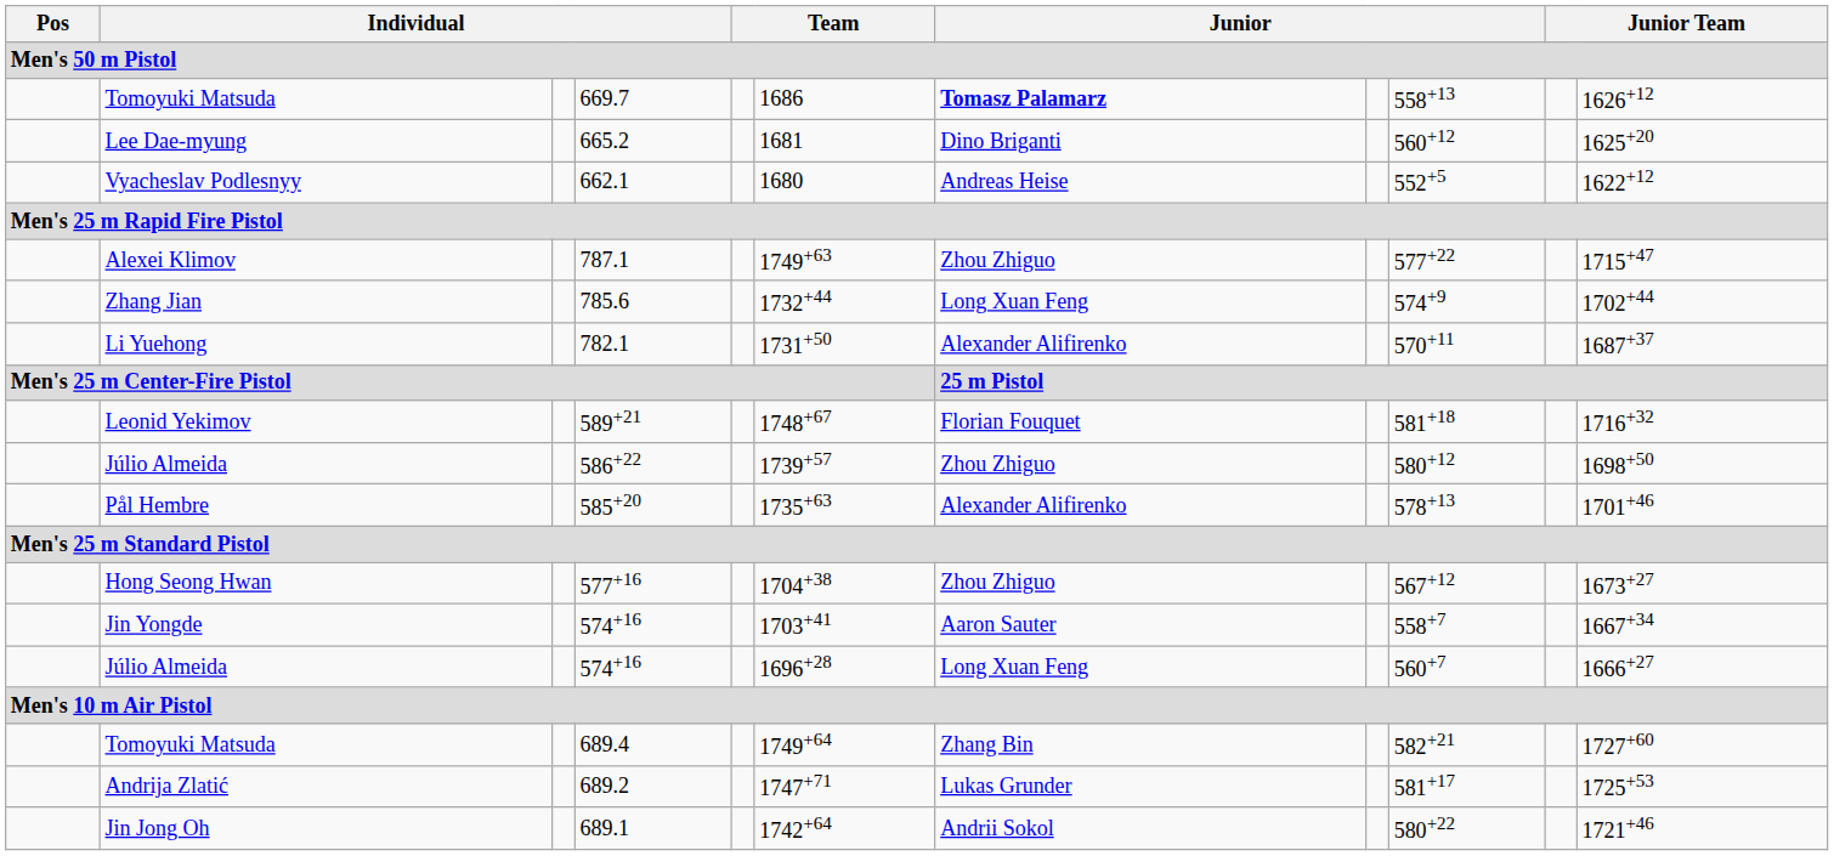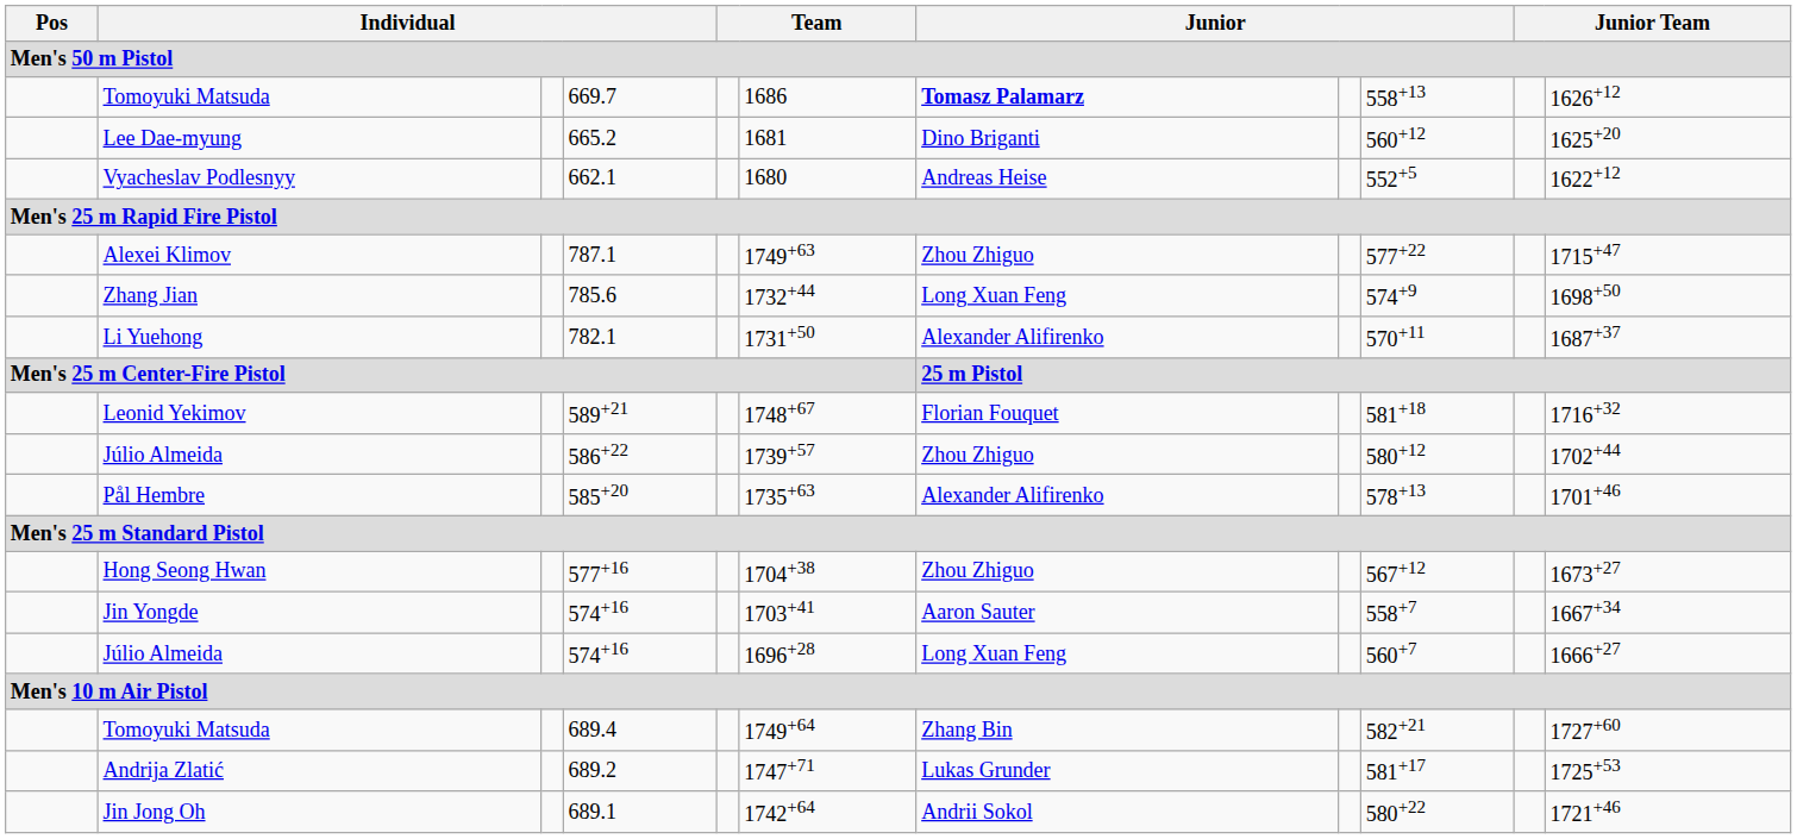 <table class=wikitable style="width:95%; font-size: 90%;">
 <tr>
 <th>Pos</th>
 <th colspan=3>Individual</th>
 <th colspan=2>Team</th>
 <th colspan=3>Junior</th>
 <th colspan=3>Junior Team</th>
 </tr>
 <tr>
 <td colspan=11 style="background:#dcdcdc"><strong>Men's <a href='#'>50 m Pistol</a></strong></td>
 </tr>
 <tr>
 <td></td>
 <td><a href='#'>Tomoyuki Matsuda</a></td>
 <td></td>
 <td>669.7</td>
 <td></td>
 <td>1686</td>
 <td><strong><a href='#'>Tomasz Palamarz</a></strong></td>
 <td></td>
 <td>558<sup>+13</sup></td>
 <td></td>
 <td>1626<sup>+12</sup></td>
 </tr>
 <tr>
 <td></td>
 <td><a href='#'>Lee Dae-myung</a></td>
 <td></td>
 <td>665.2</td>
 <td></td>
 <td>1681</td>
 <td><a href='#'>Dino Briganti</a></td>
 <td></td>
 <td>560<sup>+12</sup></td>
 <td></td>
 <td>1625<sup>+20</sup></td>
 </tr>
 <tr>
 <td></td>
 <td><a href='#'>Vyacheslav Podlesnyy</a></td>
 <td></td>
 <td>662.1</td>
 <td></td>
 <td>1680</td>
 <td><a href='#'>Andreas Heise</a></td>
 <td></td>
 <td>552<sup>+5</sup></td>
 <td></td>
 <td>1622<sup>+12</sup></td>
 </tr>
 <tr>
 <td colspan=11 style="background:#dcdcdc"><strong>Men's <a href='#'>25 m Rapid Fire Pistol</a></strong></td>
 </tr>
 <tr>
 <td></td>
 <td><a href='#'>Alexei Klimov</a></td>
 <td></td>
 <td>787.1</td>
 <td></td>
 <td>1749<sup>+63</sup></td>
 <td><a href='#'>Zhou Zhiguo</a></td>
 <td></td>
 <td>577<sup>+22</sup></td>
 <td></td>
 <td>1715<sup>+47</sup></td>
 </tr>
 <tr>
 <td></td>
 <td><a href='#'>Zhang Jian</a></td>
 <td></td>
 <td>785.6</td>
 <td></td>
 <td>1732<sup>+44</sup></td>
 <td><a href='#'>Long Xuan Feng</a></td>
 <td></td>
 <td>574<sup>+9</sup></td>
 <td></td>
-<td>1702<sup>+44</sup></td>
+<td>1698<sup>+50</sup></td>
 </tr>
 <tr>
 <td></td>
 <td><a href='#'>Li Yuehong</a></td>
 <td></td>
 <td>782.1</td>
 <td></td>
 <td>1731<sup>+50</sup></td>
 <td><a href='#'>Alexander Alifirenko</a></td>
 <td></td>
 <td>570<sup>+11</sup></td>
 <td></td>
 <td>1687<sup>+37</sup></td>
 </tr>
 <tr>
 <td colspan=6 style="background:#dcdcdc"><strong>Men's <a href='#'>25 m Center-Fire Pistol</a></strong></td>
 <td colspan=6 style="background:#dcdcdc"><strong><a href='#'>25 m Pistol</a></strong></td>
 </tr>
 <tr>
 <td></td>
 <td><a href='#'>Leonid Yekimov</a></td>
 <td></td>
 <td>589<sup>+21</sup></td>
 <td></td>
 <td>1748<sup>+67</sup></td>
 <td><a href='#'>Florian Fouquet</a></td>
 <td></td>
 <td>581<sup>+18</sup></td>
 <td></td>
 <td>1716<sup>+32</sup></td>
 </tr>
 <tr>
 <td></td>
 <td><a href='#'>Júlio Almeida</a></td>
 <td></td>
 <td>586<sup>+22</sup></td>
 <td></td>
 <td>1739<sup>+57</sup></td>
 <td><a href='#'>Zhou Zhiguo</a></td>
 <td></td>
 <td>580<sup>+12</sup></td>
 <td></td>
-<td>1698<sup>+50</sup></td>
+<td>1702<sup>+44</sup></td>
 </tr>
 <tr>
 <td></td>
 <td><a href='#'>Pål Hembre</a></td>
 <td></td>
 <td>585<sup>+20</sup></td>
 <td></td>
 <td>1735<sup>+63</sup></td>
 <td><a href='#'>Alexander Alifirenko</a></td>
 <td></td>
 <td>578<sup>+13</sup></td>
 <td></td>
 <td>1701<sup>+46</sup></td>
 </tr>
 <tr>
 <td colspan=11 style="background:#dcdcdc"><strong>Men's <a href='#'>25 m Standard Pistol</a></strong></td>
 </tr>
 <tr>
 <td></td>
 <td><a href='#'>Hong Seong Hwan</a></td>
 <td></td>
 <td>577<sup>+16</sup></td>
 <td></td>
 <td>1704<sup>+38</sup></td>
 <td><a href='#'>Zhou Zhiguo</a></td>
 <td></td>
 <td>567<sup>+12</sup></td>
 <td></td>
 <td>1673<sup>+27</sup></td>
 </tr>
 <tr>
 <td></td>
 <td><a href='#'>Jin Yongde</a></td>
 <td></td>
 <td>574<sup>+16</sup></td>
 <td></td>
 <td>1703<sup>+41</sup></td>
 <td><a href='#'>Aaron Sauter</a></td>
 <td></td>
 <td>558<sup>+7</sup></td>
 <td></td>
 <td>1667<sup>+34</sup></td>
 </tr>
 <tr>
 <td></td>
 <td><a href='#'>Júlio Almeida</a></td>
 <td></td>
 <td>574<sup>+16</sup></td>
 <td></td>
 <td>1696<sup>+28</sup></td>
 <td><a href='#'>Long Xuan Feng</a></td>
 <td></td>
 <td>560<sup>+7</sup></td>
 <td></td>
 <td>1666<sup>+27</sup></td>
 </tr>
 <tr>
 <td colspan=11 style="background:#dcdcdc"><strong>Men's <a href='#'>10 m Air Pistol</a></strong></td>
 </tr>
 <tr>
 <td></td>
 <td><a href='#'>Tomoyuki Matsuda</a></td>
 <td></td>
 <td>689.4</td>
 <td></td>
 <td>1749<sup>+64</sup></td>
 <td><a href='#'>Zhang Bin</a></td>
 <td></td>
 <td>582<sup>+21</sup></td>
 <td></td>
 <td>1727<sup>+60</sup></td>
 </tr>
 <tr>
 <td></td>
 <td><a href='#'>Andrija Zlatić</a></td>
 <td></td>
 <td>689.2</td>
 <td></td>
 <td>1747<sup>+71</sup></td>
 <td><a href='#'>Lukas Grunder</a></td>
 <td></td>
 <td>581<sup>+17</sup></td>
 <td></td>
 <td>1725<sup>+53</sup></td>
 </tr>
 <tr>
 <td></td>
 <td><a href='#'>Jin Jong Oh</a></td>
 <td></td>
 <td>689.1</td>
 <td></td>
 <td>1742<sup>+64</sup></td>
 <td><a href='#'>Andrii Sokol</a></td>
 <td></td>
 <td>580<sup>+22</sup></td>
 <td></td>
 <td>1721<sup>+46</sup></td>
 </tr>
 </table>
